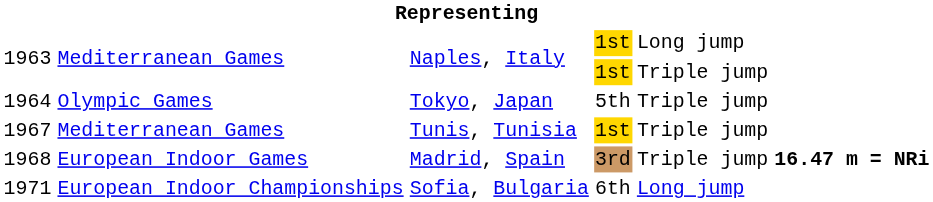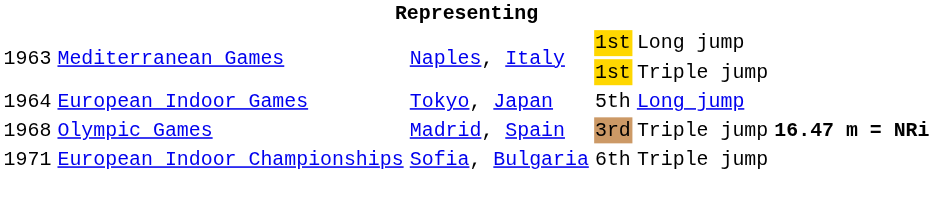 <table>
 <tr>
 <th colspan="6">Representing </th>
 </tr>
 <tr>
 <td rowspan=2>1963</td>
 <td rowspan=2><a href='#'>Mediterranean Games</a></td>
 <td rowspan=2><a href='#'>Naples</a>, <a href='#'>Italy</a></td>
 <td bgcolor="gold">1st</td>
 <td>Long jump</td>
 <td></td>
 </tr>
 <tr>
 <td bgcolor="gold">1st</td>
 <td>Triple jump</td>
 </tr>
 <tr>
 <td>1964</td>
-<td><a href='#'>Olympic Games</a></td>
+<td><a href='#'>European Indoor Games</a></td>
 <td><a href='#'>Tokyo</a>, <a href='#'>Japan</a></td>
 <td>5th</td>
-<td>Triple jump</td>
-<td></td>
-</tr>
-<tr>
-<td>1967</td>
-<td><a href='#'>Mediterranean Games</a></td>
-<td><a href='#'>Tunis</a>, <a href='#'>Tunisia</a></td>
-<td bgcolor="gold">1st</td>
-<td>Triple jump</td>
+<td><a href='#'>Long jump</a></td>
 <td></td>
 </tr>
 <tr>
 <td>1968</td>
-<td><a href='#'>European Indoor Games</a></td>
+<td><a href='#'>Olympic Games</a></td>
 <td><a href='#'>Madrid</a>, <a href='#'>Spain</a></td>
 <td bgcolor="cc9966">3rd</td>
 <td>Triple jump</td>
 <td><strong>16.47 m = NRi</strong></td>
 </tr>
 <tr>
 <td>1971</td>
 <td><a href='#'>European Indoor Championships</a></td>
 <td><a href='#'>Sofia</a>, <a href='#'>Bulgaria</a></td>
 <td>6th</td>
-<td><a href='#'>Long jump</a></td>
+<td>Triple jump</td>
 <td></td>
 </tr>
 </table>
